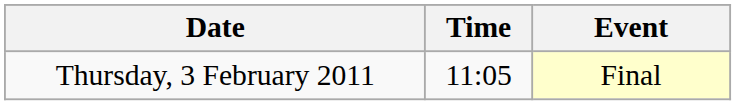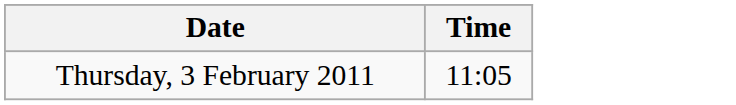 <table class = "wikitable" style="text-align:center;">
 <tr>
 <th width=220>Date</th>
 <th width=50>Time</th>
-<th width=100>Event</th>
 </tr>
 <tr>
 <td>Thursday, 3 February 2011</td>
 <td>11:05</td>
-<td bgcolor=ffffcc>Final</td>
 </tr>
 </table>
